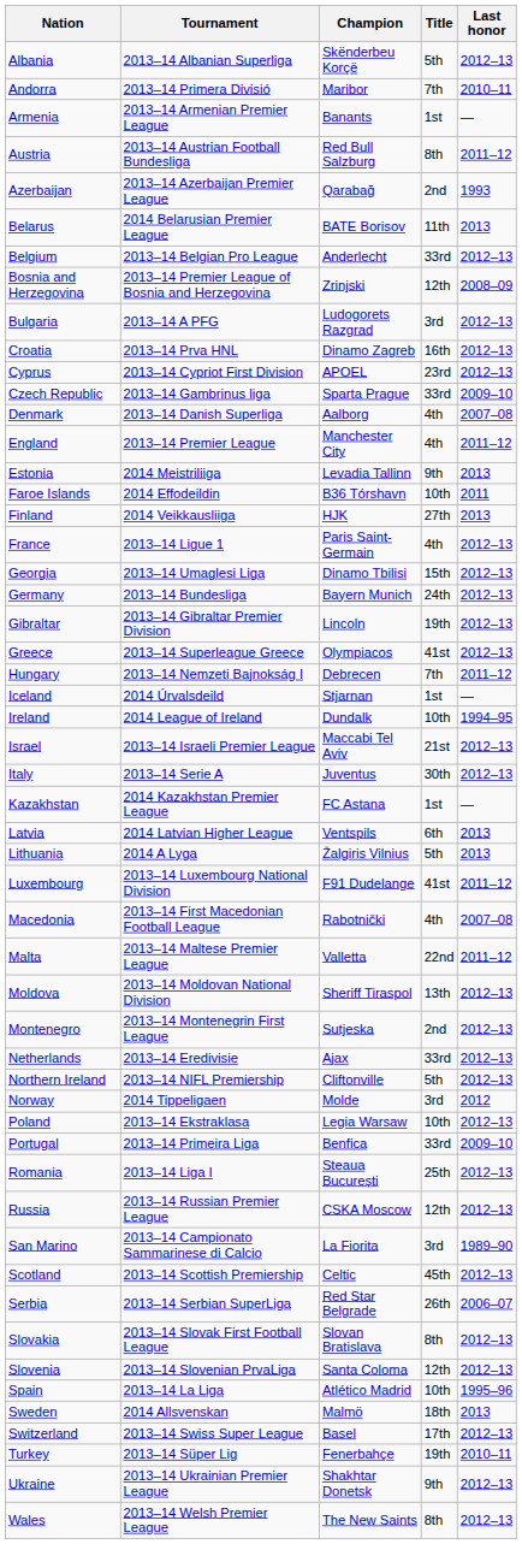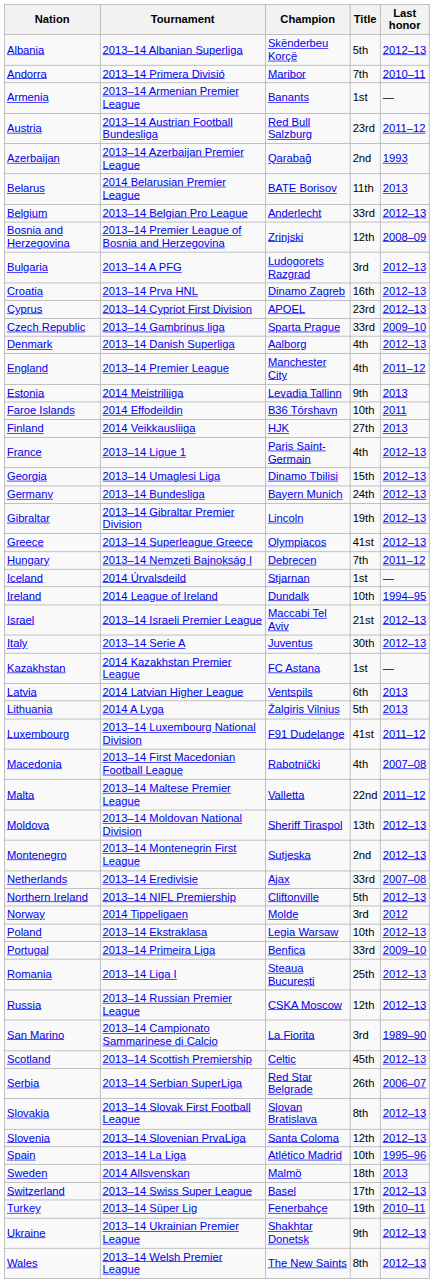 <table class="wikitable sortable">
 <tr>
 <th>Nation</th>
 <th>Tournament</th>
 <th>Champion</th>
 <th data-sort-type="number">Title</th>
 <th>Last honor</th>
 </tr>
 <tr>
 <td> <a href='#'>Albania</a></td>
 <td><a href='#'>2013–14 Albanian Superliga</a></td>
 <td><a href='#'>Skënderbeu Korçë</a></td>
 <td>5th</td>
 <td><a href='#'>2012–13</a></td>
 </tr>
 <tr>
 <td> <a href='#'>Andorra</a></td>
 <td><a href='#'>2013–14 Primera Divisió</a></td>
 <td><a href='#'>Maribor</a></td>
 <td>7th</td>
 <td><a href='#'>2010–11</a></td>
 </tr>
 <tr>
 <td> <a href='#'>Armenia</a></td>
 <td><a href='#'>2013–14 Armenian Premier League</a></td>
 <td><a href='#'>Banants</a></td>
 <td>1st</td>
 <td>—</td>
 </tr>
 <tr>
 <td> <a href='#'>Austria</a></td>
 <td><a href='#'>2013–14 Austrian Football Bundesliga</a></td>
 <td><a href='#'>Red Bull Salzburg</a></td>
-<td>8th</td>
+<td>23rd</td>
 <td><a href='#'>2011–12</a></td>
 </tr>
 <tr>
 <td> <a href='#'>Azerbaijan</a></td>
 <td><a href='#'>2013–14 Azerbaijan Premier League</a></td>
 <td><a href='#'>Qarabağ</a></td>
 <td>2nd</td>
 <td><a href='#'>1993</a></td>
 </tr>
 <tr>
 <td> <a href='#'>Belarus</a></td>
 <td><a href='#'>2014 Belarusian Premier League</a></td>
 <td><a href='#'>BATE Borisov</a></td>
 <td>11th</td>
 <td><a href='#'>2013</a></td>
 </tr>
 <tr>
 <td> <a href='#'>Belgium</a></td>
 <td><a href='#'>2013–14 Belgian Pro League</a></td>
 <td><a href='#'>Anderlecht</a></td>
 <td>33rd</td>
 <td><a href='#'>2012–13</a></td>
 </tr>
 <tr>
 <td> <a href='#'>Bosnia and Herzegovina</a></td>
 <td><a href='#'>2013–14 Premier League of Bosnia and Herzegovina</a></td>
 <td><a href='#'>Zrinjski</a></td>
 <td>12th</td>
 <td><a href='#'>2008–09</a></td>
 </tr>
 <tr>
 <td> <a href='#'>Bulgaria</a></td>
 <td><a href='#'>2013–14 A PFG</a></td>
 <td><a href='#'>Ludogorets Razgrad</a></td>
 <td>3rd</td>
 <td><a href='#'>2012–13</a></td>
 </tr>
 <tr>
 <td> <a href='#'>Croatia</a></td>
 <td><a href='#'>2013–14 Prva HNL</a></td>
 <td><a href='#'>Dinamo Zagreb</a></td>
 <td>16th</td>
 <td><a href='#'>2012–13</a></td>
 </tr>
 <tr>
 <td> <a href='#'>Cyprus</a></td>
 <td><a href='#'>2013–14 Cypriot First Division</a></td>
 <td><a href='#'>APOEL</a></td>
 <td>23rd</td>
 <td><a href='#'>2012–13</a></td>
 </tr>
 <tr>
 <td> <a href='#'>Czech Republic</a></td>
 <td><a href='#'>2013–14 Gambrinus liga</a></td>
 <td><a href='#'>Sparta Prague</a></td>
 <td>33rd</td>
 <td><a href='#'>2009–10</a></td>
 </tr>
 <tr>
 <td> <a href='#'>Denmark</a></td>
 <td><a href='#'>2013–14 Danish Superliga</a></td>
 <td><a href='#'>Aalborg</a></td>
 <td>4th</td>
-<td><a href='#'>2007–08</a></td>
+<td><a href='#'>2012–13</a></td>
 </tr>
 <tr>
 <td> <a href='#'>England</a></td>
 <td><a href='#'>2013–14 Premier League</a></td>
 <td><a href='#'>Manchester City</a></td>
 <td>4th</td>
 <td><a href='#'>2011–12</a></td>
 </tr>
 <tr>
 <td> <a href='#'>Estonia</a></td>
 <td><a href='#'>2014 Meistriliiga</a></td>
 <td><a href='#'>Levadia Tallinn</a></td>
 <td>9th</td>
 <td><a href='#'>2013</a></td>
 </tr>
 <tr>
 <td> <a href='#'>Faroe Islands</a></td>
 <td><a href='#'>2014 Effodeildin</a></td>
 <td><a href='#'>B36 Tórshavn</a></td>
 <td>10th</td>
 <td><a href='#'>2011</a></td>
 </tr>
 <tr>
 <td> <a href='#'>Finland</a></td>
 <td><a href='#'>2014 Veikkausliiga</a></td>
 <td><a href='#'>HJK</a></td>
 <td>27th</td>
 <td><a href='#'>2013</a></td>
 </tr>
 <tr>
 <td> <a href='#'>France</a></td>
 <td><a href='#'>2013–14 Ligue 1</a></td>
 <td><a href='#'>Paris Saint-Germain</a></td>
 <td>4th</td>
 <td><a href='#'>2012–13</a></td>
 </tr>
 <tr>
 <td> <a href='#'>Georgia</a></td>
 <td><a href='#'>2013–14 Umaglesi Liga</a></td>
 <td><a href='#'>Dinamo Tbilisi</a></td>
 <td>15th</td>
 <td><a href='#'>2012–13</a></td>
 </tr>
 <tr>
 <td> <a href='#'>Germany</a></td>
 <td><a href='#'>2013–14 Bundesliga</a></td>
 <td><a href='#'>Bayern Munich</a></td>
 <td>24th</td>
 <td><a href='#'>2012–13</a></td>
 </tr>
 <tr>
 <td> <a href='#'>Gibraltar</a></td>
 <td><a href='#'>2013–14 Gibraltar Premier Division</a></td>
 <td><a href='#'>Lincoln</a></td>
 <td>19th</td>
 <td><a href='#'>2012–13</a></td>
 </tr>
 <tr>
 <td> <a href='#'>Greece</a></td>
 <td><a href='#'>2013–14 Superleague Greece</a></td>
 <td><a href='#'>Olympiacos</a></td>
 <td>41st</td>
 <td><a href='#'>2012–13</a></td>
 </tr>
 <tr>
 <td> <a href='#'>Hungary</a></td>
 <td><a href='#'>2013–14 Nemzeti Bajnokság I</a></td>
 <td><a href='#'>Debrecen</a></td>
 <td>7th</td>
 <td><a href='#'>2011–12</a></td>
 </tr>
 <tr>
 <td> <a href='#'>Iceland</a></td>
 <td><a href='#'>2014 Úrvalsdeild</a></td>
 <td><a href='#'>Stjarnan</a></td>
 <td>1st</td>
 <td>—</td>
 </tr>
 <tr>
 <td> <a href='#'>Ireland</a></td>
 <td><a href='#'>2014 League of Ireland</a></td>
 <td><a href='#'>Dundalk</a></td>
 <td>10th</td>
 <td><a href='#'>1994–95</a></td>
 </tr>
 <tr>
 <td> <a href='#'>Israel</a></td>
 <td><a href='#'>2013–14 Israeli Premier League</a></td>
 <td><a href='#'>Maccabi Tel Aviv</a></td>
 <td>21st</td>
 <td><a href='#'>2012–13</a></td>
 </tr>
 <tr>
 <td> <a href='#'>Italy</a></td>
 <td><a href='#'>2013–14 Serie A</a></td>
 <td><a href='#'>Juventus</a></td>
 <td>30th</td>
 <td><a href='#'>2012–13</a></td>
 </tr>
 <tr>
 <td> <a href='#'>Kazakhstan</a></td>
 <td><a href='#'>2014 Kazakhstan Premier League</a></td>
 <td><a href='#'>FC Astana</a></td>
 <td>1st</td>
 <td>—</td>
 </tr>
 <tr>
 <td> <a href='#'>Latvia</a></td>
 <td><a href='#'>2014 Latvian Higher League</a></td>
 <td><a href='#'>Ventspils</a></td>
 <td>6th</td>
 <td><a href='#'>2013</a></td>
 </tr>
 <tr>
 <td> <a href='#'>Lithuania</a></td>
 <td><a href='#'>2014 A Lyga</a></td>
 <td><a href='#'>Žalgiris Vilnius</a></td>
 <td>5th</td>
 <td><a href='#'>2013</a></td>
 </tr>
 <tr>
 <td> <a href='#'>Luxembourg</a></td>
 <td><a href='#'>2013–14 Luxembourg National Division</a></td>
 <td><a href='#'>F91 Dudelange</a></td>
 <td>41st</td>
 <td><a href='#'>2011–12</a></td>
 </tr>
 <tr>
 <td> <a href='#'>Macedonia</a></td>
 <td><a href='#'>2013–14 First Macedonian Football League</a></td>
 <td><a href='#'>Rabotnički</a></td>
 <td>4th</td>
 <td><a href='#'>2007–08</a></td>
 </tr>
 <tr>
 <td> <a href='#'>Malta</a></td>
 <td><a href='#'>2013–14 Maltese Premier League</a></td>
 <td><a href='#'>Valletta</a></td>
 <td>22nd</td>
 <td><a href='#'>2011–12</a></td>
 </tr>
 <tr>
 <td> <a href='#'>Moldova</a></td>
 <td><a href='#'>2013–14 Moldovan National Division</a></td>
 <td><a href='#'>Sheriff Tiraspol</a></td>
 <td>13th</td>
 <td><a href='#'>2012–13</a></td>
 </tr>
 <tr>
 <td> <a href='#'>Montenegro</a></td>
 <td><a href='#'>2013–14 Montenegrin First League</a></td>
 <td><a href='#'>Sutjeska</a></td>
 <td>2nd</td>
 <td><a href='#'>2012–13</a></td>
 </tr>
 <tr>
 <td> <a href='#'>Netherlands</a></td>
 <td><a href='#'>2013–14 Eredivisie</a></td>
 <td><a href='#'>Ajax</a></td>
 <td>33rd</td>
-<td><a href='#'>2012–13</a></td>
+<td><a href='#'>2007–08</a></td>
 </tr>
 <tr>
 <td> <a href='#'>Northern Ireland</a></td>
 <td><a href='#'>2013–14 NIFL Premiership</a></td>
 <td><a href='#'>Cliftonville</a></td>
 <td>5th</td>
 <td><a href='#'>2012–13</a></td>
 </tr>
 <tr>
 <td> <a href='#'>Norway</a></td>
 <td><a href='#'>2014 Tippeligaen</a></td>
 <td><a href='#'>Molde</a></td>
 <td>3rd</td>
 <td><a href='#'>2012</a></td>
 </tr>
 <tr>
 <td> <a href='#'>Poland</a></td>
 <td><a href='#'>2013–14 Ekstraklasa</a></td>
 <td><a href='#'>Legia Warsaw</a></td>
 <td>10th</td>
 <td><a href='#'>2012–13</a></td>
 </tr>
 <tr>
 <td> <a href='#'>Portugal</a></td>
 <td><a href='#'>2013–14 Primeira Liga</a></td>
 <td><a href='#'>Benfica</a></td>
 <td>33rd</td>
 <td><a href='#'>2009–10</a></td>
 </tr>
 <tr>
 <td> <a href='#'>Romania</a></td>
 <td><a href='#'>2013–14 Liga I</a></td>
 <td><a href='#'>Steaua București</a></td>
 <td>25th</td>
 <td><a href='#'>2012–13</a></td>
 </tr>
 <tr>
 <td> <a href='#'>Russia</a></td>
 <td><a href='#'>2013–14 Russian Premier League</a></td>
 <td><a href='#'>CSKA Moscow</a></td>
 <td>12th</td>
 <td><a href='#'>2012–13</a></td>
 </tr>
 <tr>
 <td> <a href='#'>San Marino</a></td>
 <td><a href='#'>2013–14 Campionato Sammarinese di Calcio</a></td>
 <td><a href='#'>La Fiorita</a></td>
 <td>3rd</td>
 <td><a href='#'>1989–90</a></td>
 </tr>
 <tr>
 <td> <a href='#'>Scotland</a></td>
 <td><a href='#'>2013–14 Scottish Premiership</a></td>
 <td><a href='#'>Celtic</a></td>
 <td>45th</td>
 <td><a href='#'>2012–13</a></td>
 </tr>
 <tr>
 <td> <a href='#'>Serbia</a></td>
 <td><a href='#'>2013–14 Serbian SuperLiga</a></td>
 <td><a href='#'>Red Star Belgrade</a></td>
 <td>26th</td>
 <td><a href='#'>2006–07</a></td>
 </tr>
 <tr>
 <td> <a href='#'>Slovakia</a></td>
 <td><a href='#'>2013–14 Slovak First Football League</a></td>
 <td><a href='#'>Slovan Bratislava</a></td>
 <td>8th</td>
 <td><a href='#'>2012–13</a></td>
 </tr>
 <tr>
 <td> <a href='#'>Slovenia</a></td>
 <td><a href='#'>2013–14 Slovenian PrvaLiga</a></td>
 <td><a href='#'>Santa Coloma</a></td>
 <td>12th</td>
 <td><a href='#'>2012–13</a></td>
 </tr>
 <tr>
 <td> <a href='#'>Spain</a></td>
 <td><a href='#'>2013–14 La Liga</a></td>
 <td><a href='#'>Atlético Madrid</a></td>
 <td>10th</td>
 <td><a href='#'>1995–96</a></td>
 </tr>
 <tr>
 <td> <a href='#'>Sweden</a></td>
 <td><a href='#'>2014 Allsvenskan</a></td>
 <td><a href='#'>Malmö</a></td>
 <td>18th</td>
 <td><a href='#'>2013</a></td>
 </tr>
 <tr>
 <td> <a href='#'>Switzerland</a></td>
 <td><a href='#'>2013–14 Swiss Super League</a></td>
 <td><a href='#'>Basel</a></td>
 <td>17th</td>
 <td><a href='#'>2012–13</a></td>
 </tr>
 <tr>
 <td> <a href='#'>Turkey</a></td>
 <td><a href='#'>2013–14 Süper Lig</a></td>
 <td><a href='#'>Fenerbahçe</a></td>
 <td>19th</td>
 <td><a href='#'>2010–11</a></td>
 </tr>
 <tr>
 <td> <a href='#'>Ukraine</a></td>
 <td><a href='#'>2013–14 Ukrainian Premier League</a></td>
 <td><a href='#'>Shakhtar Donetsk</a></td>
 <td>9th</td>
 <td><a href='#'>2012–13</a></td>
 </tr>
 <tr>
 <td> <a href='#'>Wales</a></td>
 <td><a href='#'>2013–14 Welsh Premier League</a></td>
 <td><a href='#'>The New Saints</a></td>
 <td>8th</td>
 <td><a href='#'>2012–13</a></td>
 </tr>
 </table>
